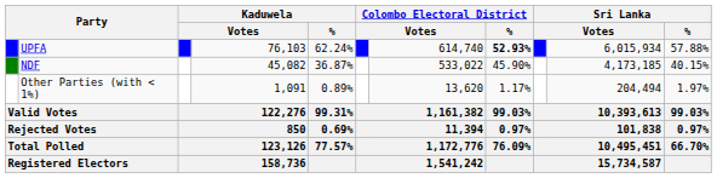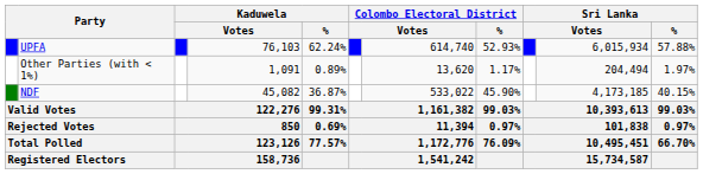 <table class="wikitable">
 <tr>
 <th colspan="2" width="144px"rowspan="2">Party</th>
 <th colspan="3" width="216px">Kaduwela</th>
 <th colspan="3" width="216px"><a href='#'>Colombo Electoral District</a></th>
 <th colspan="3" width="216px">Sri Lanka</th>
 </tr>
 <tr>
 <th colspan="2" width="144px">Votes</th>
 <th>%</th>
 <th colspan="2" width="144px">Votes</th>
 <th>%</th>
 <th colspan="2" width="144px">Votes</th>
 <th>%</th>
 </tr>
 <tr>
 <td style="background-color:blue;" width="10px"></td>
 <td style="text-align:left;"><a href='#'>UPFA</a></td>
 <td style="background-color:blue;" width="10px"></td>
 <td style="text-align:right;">76,103</td>
 <td style="text-align:right;">62.24%</td>
 <td style="background-color:blue;" width="10px"></td>
 <td style="text-align:right;">614,740</td>
-<td style="text-align:right;"><strong>52.93%</strong></td>
+<td style="text-align:right;">52.93%</td>
 <td style="background-color:blue;" width="10px"></td>
 <td style="text-align:right;">6,015,934</td>
 <td style="text-align:right;">57.88%</td>
+</tr>
+<tr>
+<td style="background-color:white;" width="10px"></td>
+<td style="text-align:left;">Other Parties (with < 1%)</td>
+<td style="background-color:white;" width="10px"></td>
+<td style="text-align:right;">1,091</td>
+<td style="text-align:right;">0.89%</td>
+<td style="background-color:white;" width="10px"></td>
+<td style="text-align:right;">13,620</td>
+<td style="text-align:right;">1.17%</td>
+<td style="background-color:white;" width="10px"></td>
+<td style="text-align:right;">204,494</td>
+<td style="text-align:right;">1.97%</td>
 </tr>
 <tr>
 <td style="background-color:green;" width="10px"></td>
 <td style="text-align:left;"><a href='#'>NDF</a></td>
 <td style="background-color:white;" width="10px"></td>
 <td style="text-align:right;">45,082</td>
 <td style="text-align:right;">36.87%</td>
 <td style="background-color:white;" width="10px"></td>
 <td style="text-align:right;">533,022</td>
 <td style="text-align:right;">45.90%</td>
 <td style="background-color:white;" width="10px"></td>
 <td style="text-align:right;">4,173,185</td>
 <td style="text-align:right;">40.15%</td>
-</tr>
-<tr>
-<td style="background-color:white;" width="10px"></td>
-<td style="text-align:left;">Other Parties (with < 1%)</td>
-<td style="background-color:white;" width="10px"></td>
-<td style="text-align:right;">1,091</td>
-<td style="text-align:right;">0.89%</td>
-<td style="background-color:white;" width="10px"></td>
-<td style="text-align:right;">13,620</td>
-<td style="text-align:right;">1.17%</td>
-<td style="background-color:white;" width="10px"></td>
-<td style="text-align:right;">204,494</td>
-<td style="text-align:right;">1.97%</td>
 </tr>
 <tr>
 <th colspan="2" width="144px"style="text-align:left;">Valid Votes</th>
 <th style="text-align:right;"colspan="2" width="144px">122,276</th>
 <th style="text-align:right;">99.31%</th>
 <th style="text-align:right;"colspan="2" width="144px">1,161,382</th>
 <th style="text-align:right;">99.03%</th>
 <th style="text-align:right;"colspan="2" width="144px">10,393,613</th>
 <th style="text-align:right;">99.03%</th>
 </tr>
 <tr>
 <th colspan="2" width="144px"style="text-align:left;">Rejected Votes</th>
 <th style="text-align:right;"colspan="2" width="144px">850</th>
 <th style="text-align:right;">0.69%</th>
 <th style="text-align:right;"colspan="2" width="144px">11,394</th>
 <th style="text-align:right;">0.97%</th>
 <th style="text-align:right;"colspan="2" width="144px">101,838</th>
 <th style="text-align:right;">0.97%</th>
 </tr>
 <tr>
 <th colspan="2" width="144px"style="text-align:left;">Total Polled</th>
 <th style="text-align:right;"colspan="2" width="144px">123,126</th>
 <th style="text-align:right;">77.57%</th>
 <th style="text-align:right;"colspan="2" width="144px">1,172,776</th>
 <th style="text-align:right;">76.09%</th>
 <th style="text-align:right;"colspan="2" width="144px">10,495,451</th>
 <th style="text-align:right;">66.70%</th>
 </tr>
 <tr>
 <th colspan="2" width="144px"style="text-align:left;">Registered Electors</th>
 <th style="text-align:right;"colspan="2" width="144px">158,736</th>
 <th></th>
 <th style="text-align:right;"colspan="2" width="144px">1,541,242</th>
 <th></th>
 <th style="text-align:right;"colspan="2" width="144px">15,734,587</th>
 <th></th>
 </tr>
 </table>
